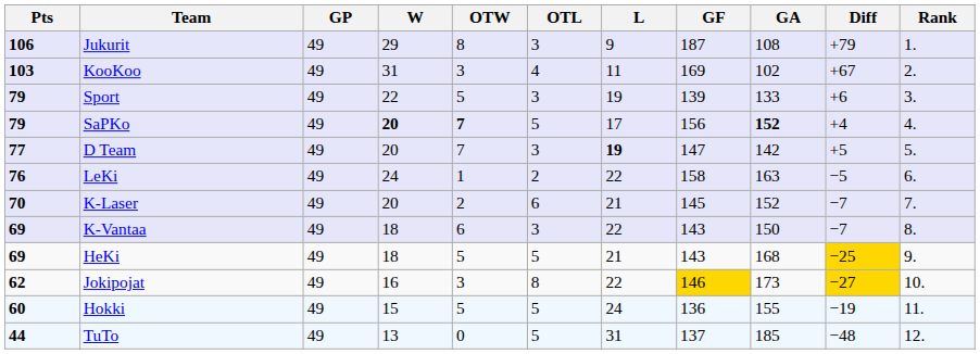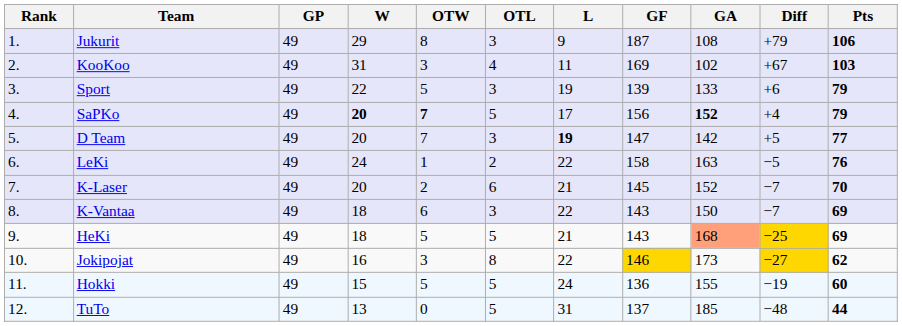 <table class="wikitable">
 <tr>
-<th width="5%">Pts</th>
+<th width="5%" align="left">Rank</th>
 <th width="15%">Team</th>
 <th width="5%">GP</th>
 <th width="5%">W</th>
 <th width="5%">OTW</th>
 <th width="5%">OTL</th>
 <th width="5%">L</th>
 <th width="5%">GF</th>
 <th width="5%">GA</th>
 <th width="5%">Diff</th>
-<th width="5%" align="left">Rank</th>
+<th width="5%">Pts</th>
 </tr>
 <tr bgcolor="#e6e6fa">
-<td><strong>106</strong></td>
+<td align="left">1.</td>
 <td><a href='#'>Jukurit</a></td>
 <td>49</td>
 <td>29</td>
 <td>8</td>
 <td>3</td>
 <td>9</td>
 <td>187</td>
 <td>108</td>
 <td>+79</td>
-<td align="left">1.</td>
+<td><strong>106</strong></td>
 </tr>
 <tr bgcolor="#e6e6fa">
-<td><strong>103</strong></td>
+<td align="left">2.</td>
 <td><a href='#'>KooKoo</a></td>
 <td>49</td>
 <td>31</td>
 <td>3</td>
 <td>4</td>
 <td>11</td>
 <td>169</td>
 <td>102</td>
 <td>+67</td>
-<td align="left">2.</td>
+<td><strong>103</strong></td>
 </tr>
 <tr bgcolor="#e6e6fa">
-<td><strong>79</strong></td>
+<td align="left">3.</td>
 <td><a href='#'>Sport</a></td>
 <td>49</td>
 <td>22</td>
 <td>5</td>
 <td>3</td>
 <td>19</td>
 <td>139</td>
 <td>133</td>
 <td>+6</td>
-<td align="left">3.</td>
+<td><strong>79</strong></td>
 </tr>
 <tr bgcolor="#e6e6fa">
-<td><strong>79</strong></td>
+<td align="left">4.</td>
 <td><a href='#'>SaPKo</a></td>
 <td>49</td>
 <td><strong>20</strong></td>
 <td><strong>7</strong></td>
 <td>5</td>
 <td>17</td>
 <td>156</td>
 <td><strong>152</strong></td>
 <td>+4</td>
-<td align="left">4.</td>
+<td><strong>79</strong></td>
 </tr>
 <tr bgcolor="#e6e6fa">
-<td><strong>77</strong></td>
+<td align="left">5.</td>
 <td><a href='#'>D Team</a></td>
 <td>49</td>
 <td>20</td>
 <td>7</td>
 <td>3</td>
 <td><strong>19</strong></td>
 <td>147</td>
 <td>142</td>
 <td>+5</td>
-<td align="left">5.</td>
+<td><strong>77</strong></td>
 </tr>
 <tr bgcolor="#e6e6fa">
-<td><strong>76</strong></td>
+<td align="left">6.</td>
 <td><a href='#'>LeKi</a></td>
 <td>49</td>
 <td>24</td>
 <td>1</td>
 <td>2</td>
 <td>22</td>
 <td>158</td>
 <td>163</td>
 <td>−5</td>
-<td align="left">6.</td>
+<td><strong>76</strong></td>
 </tr>
 <tr bgcolor="#e6e6fa">
-<td><strong>70</strong></td>
+<td align="left">7.</td>
 <td><a href='#'>K-Laser</a></td>
 <td>49</td>
 <td>20</td>
 <td>2</td>
 <td>6</td>
 <td>21</td>
 <td>145</td>
 <td>152</td>
 <td>−7</td>
-<td align="left">7.</td>
+<td><strong>70</strong></td>
 </tr>
 <tr bgcolor="#e6e6fa">
-<td><strong>69</strong></td>
+<td align="left">8.</td>
 <td><a href='#'>K-Vantaa</a></td>
 <td>49</td>
 <td>18</td>
 <td>6</td>
 <td>3</td>
 <td>22</td>
 <td>143</td>
 <td>150</td>
 <td>−7</td>
-<td align="left">8.</td>
+<td><strong>69</strong></td>
 </tr>
 <tr>
-<td><strong>69</strong></td>
+<td align="left">9.</td>
 <td><a href='#'>HeKi</a></td>
 <td>49</td>
 <td>18</td>
 <td>5</td>
 <td>5</td>
 <td>21</td>
 <td>143</td>
-<td>168</td>
+<td style="background: lightsalmon;">168</td>
 <td style="background: gold;">−25</td>
-<td align="left">9.</td>
+<td><strong>69</strong></td>
 </tr>
 <tr>
-<td><strong>62</strong></td>
+<td align="left">10.</td>
 <td><a href='#'>Jokipojat</a></td>
 <td>49</td>
 <td>16</td>
 <td>3</td>
 <td>8</td>
 <td>22</td>
 <td style="background: gold;">146</td>
 <td>173</td>
 <td style="background: gold;">−27</td>
-<td align="left">10.</td>
+<td><strong>62</strong></td>
 </tr>
 <tr bgcolor="#f0f8ff">
-<td><strong>60</strong></td>
+<td align="left">11.</td>
 <td><a href='#'>Hokki</a></td>
 <td>49</td>
 <td>15</td>
 <td>5</td>
 <td>5</td>
 <td>24</td>
 <td>136</td>
 <td>155</td>
 <td>−19</td>
-<td align="left">11.</td>
+<td><strong>60</strong></td>
 </tr>
 <tr bgcolor="#f0f8ff">
-<td><strong>44</strong></td>
+<td align="left">12.</td>
 <td><a href='#'>TuTo</a></td>
 <td>49</td>
 <td>13</td>
 <td>0</td>
 <td>5</td>
 <td>31</td>
 <td>137</td>
 <td>185</td>
 <td>−48</td>
-<td align="left">12.</td>
+<td><strong>44</strong></td>
 </tr>
 </table>
